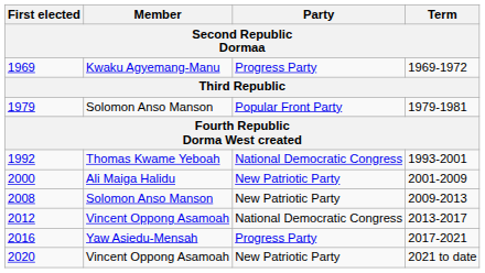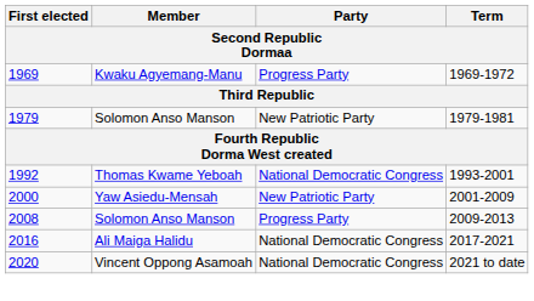 <table class="wikitable">
 <tr>
 <th>First elected</th>
 <th>Member</th>
 <th>Party</th>
 <th>Term</th>
 </tr>
 <tr>
 <th colspan=4>Second Republic<br>Dormaa</th>
 </tr>
 <tr>
 <td><a href='#'>1969</a></td>
 <td><a href='#'>Kwaku Agyemang-Manu</a></td>
 <td><a href='#'>Progress Party</a></td>
 <td>1969-1972</td>
 </tr>
 <tr>
 <th colspan=4>Third Republic</th>
 </tr>
 <tr>
 <td><a href='#'>1979</a></td>
 <td>Solomon Anso Manson</td>
-<td><a href='#'>Popular Front Party</a></td>
+<td>New Patriotic Party</td>
 <td>1979-1981</td>
 </tr>
 <tr>
 <th colspan=4>Fourth Republic<br>Dorma West created</th>
 </tr>
 <tr>
 <td><a href='#'>1992</a></td>
 <td><a href='#'>Thomas Kwame Yeboah</a></td>
 <td><a href='#'>National Democratic Congress</a></td>
 <td>1993-2001</td>
 </tr>
 <tr>
 <td><a href='#'>2000</a></td>
-<td><a href='#'>Ali Maiga Halidu</a></td>
+<td><a href='#'>Yaw Asiedu-Mensah</a></td>
 <td><a href='#'>New Patriotic Party</a></td>
 <td>2001-2009</td>
 </tr>
 <tr>
 <td><a href='#'>2008</a></td>
 <td><a href='#'>Solomon Anso Manson</a></td>
-<td>New Patriotic Party</td>
+<td><a href='#'>Progress Party</a></td>
 <td>2009-2013</td>
 </tr>
 <tr>
-<td><a href='#'>2012</a></td>
-<td><a href='#'>Vincent Oppong Asamoah</a></td>
+<td><a href='#'>2016</a></td>
+<td><a href='#'>Ali Maiga Halidu</a></td>
 <td>National Democratic Congress</td>
-<td>2013-2017</td>
-</tr>
-<tr>
-<td><a href='#'>2016</a></td>
-<td><a href='#'>Yaw Asiedu-Mensah</a></td>
-<td><a href='#'>Progress Party</a></td>
 <td>2017-2021</td>
 </tr>
 <tr>
 <td><a href='#'>2020</a></td>
 <td>Vincent Oppong Asamoah</td>
-<td>New Patriotic Party</td>
+<td>National Democratic Congress</td>
 <td>2021 to date</td>
 </tr>
 </table>
